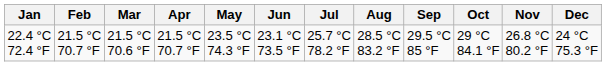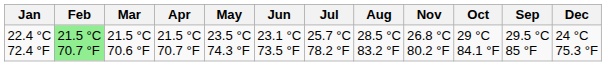 <table class="wikitable">
 <tr>
 <th><strong>Jan</strong></th>
 <th><strong>Feb</strong></th>
 <th><strong>Mar</strong></th>
 <th><strong>Apr</strong></th>
 <th><strong>May</strong></th>
 <th><strong>Jun</strong></th>
 <th><strong>Jul</strong></th>
 <th><strong>Aug</strong></th>
+<th><strong>Nov</strong></th>
+<th><strong>Oct</strong></th>
 <th><strong>Sep</strong></th>
-<th><strong>Oct</strong></th>
-<th><strong>Nov</strong></th>
 <th><strong>Dec</strong></th>
 </tr>
 <tr>
 <td>22.4 °C<br>72.4 °F</td>
-<td>21.5 °C<br>70.7 °F</td>
+<td style="background: lightgreen;">21.5 °C<br>70.7 °F</td>
 <td>21.5 °C<br>70.6 °F</td>
 <td>21.5 °C<br>70.7 °F</td>
 <td>23.5 °C<br>74.3 °F</td>
 <td>23.1 °C<br>73.5 °F</td>
 <td>25.7 °C<br>78.2 °F</td>
 <td>28.5 °C<br>83.2 °F</td>
+<td>26.8 °C<br>80.2 °F</td>
+<td>29 °C<br>84.1 °F</td>
 <td>29.5 °C<br>85 °F</td>
-<td>29 °C<br>84.1 °F</td>
-<td>26.8 °C<br>80.2 °F</td>
 <td>24 °C<br>75.3 °F</td>
 </tr>
 </table>
